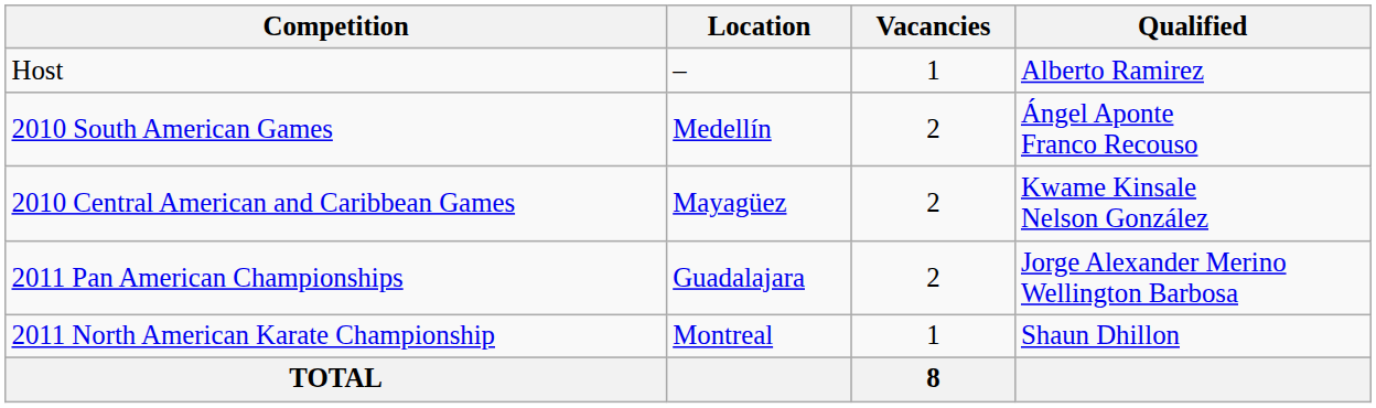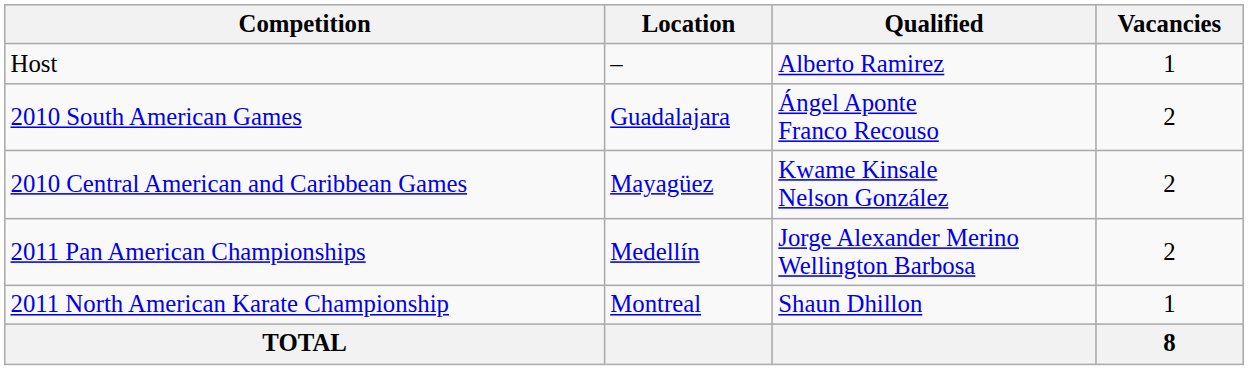 <table class = "wikitable" width=800>
 <tr>
 <th>Competition</th>
 <th>Location</th>
+<th>Qualified</th>
 <th>Vacancies</th>
-<th>Qualified</th>
 </tr>
 <tr>
 <td>Host</td>
 <td>–</td>
+<td> <a href='#'>Alberto Ramirez</a></td>
 <td align="center">1</td>
-<td> <a href='#'>Alberto Ramirez</a></td>
 </tr>
 <tr>
 <td><a href='#'>2010 South American Games</a></td>
-<td> <a href='#'>Medellín</a></td>
+<td> <a href='#'>Guadalajara</a></td>
+<td> <a href='#'>Ángel Aponte</a> <br> <a href='#'>Franco Recouso</a></td>
 <td align="center">2</td>
-<td> <a href='#'>Ángel Aponte</a> <br> <a href='#'>Franco Recouso</a></td>
 </tr>
 <tr>
 <td><a href='#'>2010 Central American and Caribbean Games</a></td>
 <td> <a href='#'>Mayagüez</a></td>
+<td> <a href='#'>Kwame Kinsale</a> <br> <a href='#'>Nelson González</a></td>
 <td align="center">2</td>
-<td> <a href='#'>Kwame Kinsale</a> <br> <a href='#'>Nelson González</a></td>
 </tr>
 <tr>
 <td><a href='#'>2011 Pan American Championships</a> </td>
-<td> <a href='#'>Guadalajara</a></td>
+<td> <a href='#'>Medellín</a></td>
+<td> <a href='#'>Jorge Alexander Merino</a> <br> <a href='#'>Wellington Barbosa</a></td>
 <td align="center">2</td>
-<td> <a href='#'>Jorge Alexander Merino</a> <br> <a href='#'>Wellington Barbosa</a></td>
 </tr>
 <tr>
 <td><a href='#'>2011 North American Karate Championship</a> </td>
 <td> <a href='#'>Montreal</a></td>
+<td> <a href='#'>Shaun Dhillon</a></td>
 <td align="center">1</td>
-<td> <a href='#'>Shaun Dhillon</a></td>
 </tr>
 <tr>
 <th>TOTAL</th>
 <th></th>
+<th></th>
 <th>8</th>
-<th></th>
 </tr>
 </table>
